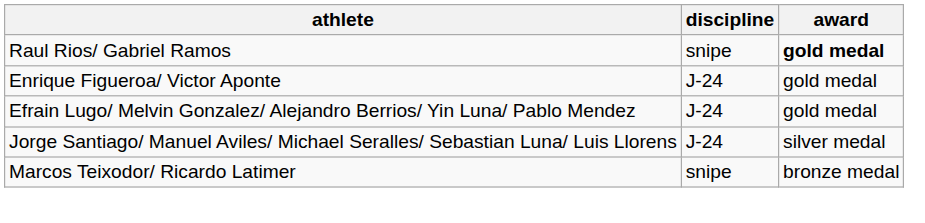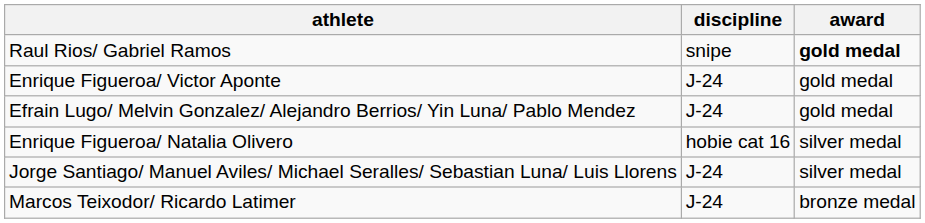 <table class="wikitable">
 <tr>
 <th>athlete</th>
 <th>discipline</th>
 <th>award</th>
 </tr>
 <tr>
 <td>Raul Rios/ Gabriel Ramos</td>
 <td>snipe</td>
 <td><strong>gold medal</strong></td>
 </tr>
 <tr>
 <td>Enrique Figueroa/ Victor Aponte</td>
 <td>J-24</td>
 <td>gold medal</td>
 </tr>
 <tr>
 <td>Efrain Lugo/ Melvin Gonzalez/ Alejandro Berrios/ Yin Luna/ Pablo Mendez</td>
 <td>J-24</td>
 <td>gold medal</td>
 </tr>
 <tr>
+<td>Enrique Figueroa/ Natalia Olivero</td>
+<td>hobie cat 16</td>
+<td>silver medal</td>
+</tr>
+<tr>
 <td>Jorge Santiago/ Manuel Aviles/ Michael Seralles/ Sebastian Luna/ Luis Llorens</td>
 <td>J-24</td>
 <td>silver medal</td>
 </tr>
 <tr>
 <td>Marcos Teixodor/ Ricardo Latimer</td>
-<td>snipe</td>
+<td>J-24</td>
 <td>bronze medal</td>
 </tr>
 </table>
